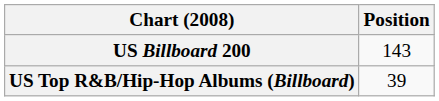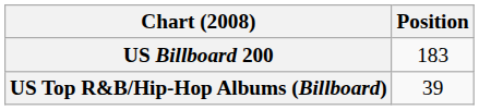 <table class="wikitable sortable plainrowheaders" style="text-align:center">
 <tr>
 <th scope="col">Chart (2008)</th>
 <th scope="col">Position</th>
 </tr>
 <tr>
 <th scope="row">US <em>Billboard</em> 200</th>
-<td>143</td>
+<td>183</td>
 </tr>
 <tr>
 <th scope="row">US Top R&B/Hip-Hop Albums (<em>Billboard</em>)</th>
 <td>39</td>
 </tr>
 </table>
